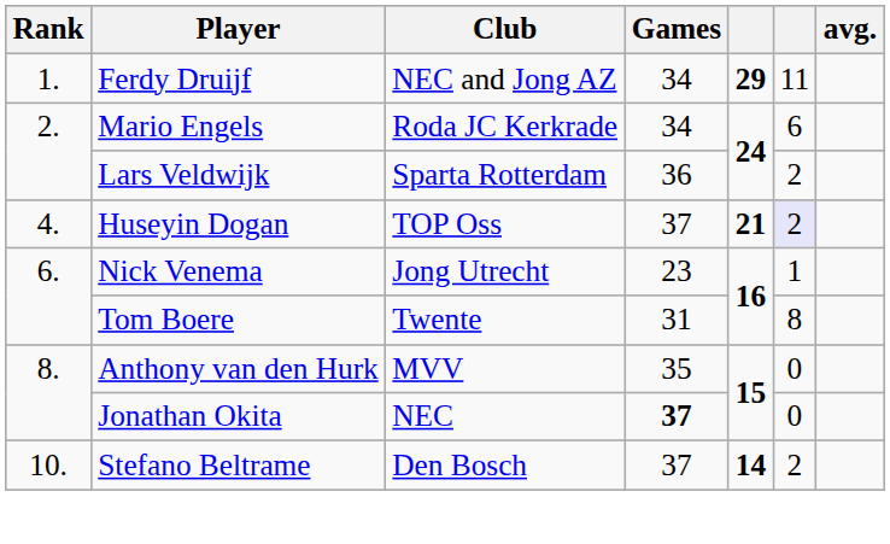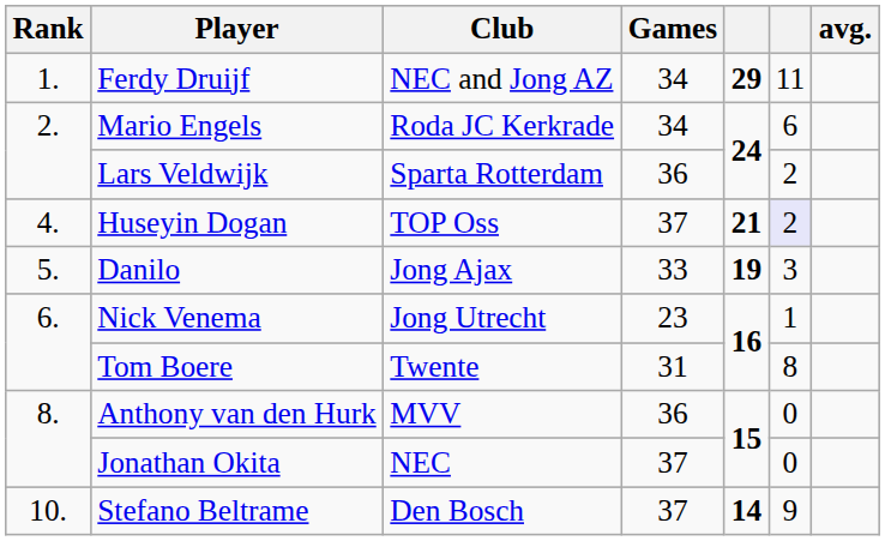 <table class="wikitable" style="text-align:center;">
 <tr>
 <th>Rank</th>
 <th>Player</th>
 <th>Club</th>
 <th>Games</th>
 <th></th>
 <th></th>
 <th>avg.</th>
 </tr>
 <tr>
 <td style="vertical-align:top;">1.</td>
 <td style="text-align:left;"> <a href='#'>Ferdy Druijf</a></td>
 <td style="text-align:left;"><a href='#'>NEC</a> and <a href='#'>Jong AZ</a></td>
 <td>34</td>
 <td><strong>29</strong></td>
 <td>11</td>
 <td></td>
 </tr>
 <tr>
 <td rowspan="2" style="vertical-align:top;">2.</td>
 <td style="text-align:left;"> <a href='#'>Mario Engels</a></td>
 <td style="text-align:left;"><a href='#'>Roda JC Kerkrade</a></td>
 <td>34</td>
 <td rowspan="2"><strong>24</strong></td>
 <td>6</td>
 <td></td>
 </tr>
 <tr>
 <td style="text-align:left;"> <a href='#'>Lars Veldwijk</a></td>
 <td style="text-align:left;"><a href='#'>Sparta Rotterdam</a></td>
 <td>36</td>
 <td>2</td>
 <td></td>
 </tr>
 <tr>
 <td style="vertical-align:top;">4.</td>
 <td style="text-align:left;"> <a href='#'>Huseyin Dogan</a></td>
 <td style="text-align:left;"><a href='#'>TOP Oss</a></td>
 <td>37</td>
 <td><strong>21</strong></td>
 <td style="background: lavender;">2</td>
 <td></td>
 </tr>
 <tr>
+<td style="vertical-align:top;">5.</td>
+<td style="text-align:left;"> <a href='#'>Danilo</a></td>
+<td style="text-align:left;"><a href='#'>Jong Ajax</a></td>
+<td>33</td>
+<td><strong>19</strong></td>
+<td>3</td>
+<td></td>
+</tr>
+<tr>
 <td rowspan="2" style="vertical-align:top;">6.</td>
 <td style="text-align:left;"> <a href='#'>Nick Venema</a></td>
 <td style="text-align:left;"><a href='#'>Jong Utrecht</a></td>
 <td>23</td>
 <td rowspan="2"><strong>16</strong></td>
 <td>1</td>
 <td></td>
 </tr>
 <tr>
 <td style="text-align:left;"> <a href='#'>Tom Boere</a></td>
 <td style="text-align:left;"><a href='#'>Twente</a></td>
 <td>31</td>
 <td>8</td>
 <td></td>
 </tr>
 <tr>
 <td rowspan="2" style="vertical-align:top;">8.</td>
 <td style="text-align:left;"> <a href='#'>Anthony van den Hurk</a></td>
 <td style="text-align:left;"><a href='#'>MVV</a></td>
-<td>35</td>
+<td>36</td>
 <td rowspan="2"><strong>15</strong></td>
 <td>0</td>
 <td></td>
 </tr>
 <tr>
 <td style="text-align:left;"> <a href='#'>Jonathan Okita</a></td>
 <td style="text-align:left;"><a href='#'>NEC</a></td>
-<td><strong>37</strong></td>
+<td>37</td>
 <td>0</td>
 <td></td>
 </tr>
 <tr>
 <td style="vertical-align:top;">10.</td>
 <td style="text-align:left;"> <a href='#'>Stefano Beltrame</a></td>
 <td style="text-align:left;"><a href='#'>Den Bosch</a></td>
 <td>37</td>
 <td><strong>14</strong></td>
-<td>2</td>
+<td>9</td>
 <td></td>
 </tr>
 </table>
